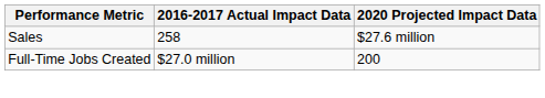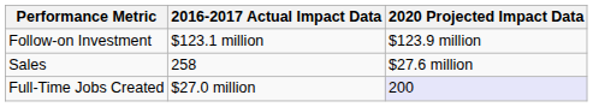 <table class="wikitable">
 <tr>
 <th>Performance Metric</th>
 <th><strong>2016-2017 Actual Impact Data</strong></th>
 <th>2020 Projected Impact Data</th>
+</tr>
+<tr>
+<td>Follow-on Investment</td>
+<td>$123.1 million</td>
+<td>$123.9 million</td>
 </tr>
 <tr>
 <td>Sales</td>
 <td>258</td>
 <td>$27.6 million</td>
 </tr>
 <tr>
 <td>Full-Time Jobs Created</td>
 <td>$27.0 million</td>
-<td>200</td>
+<td style="background: lavender;">200</td>
 </tr>
 </table>
